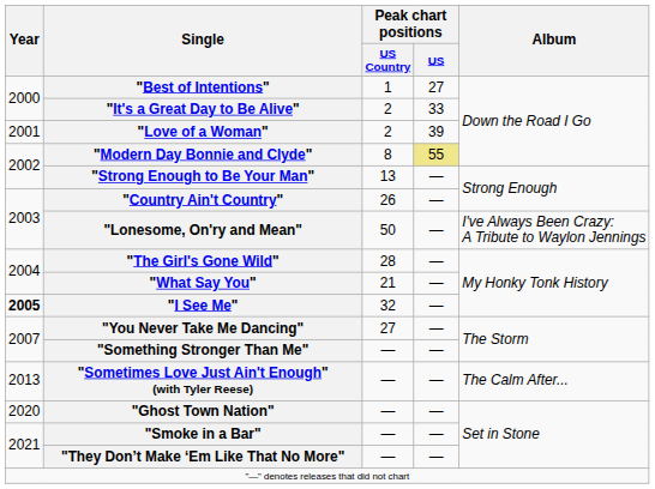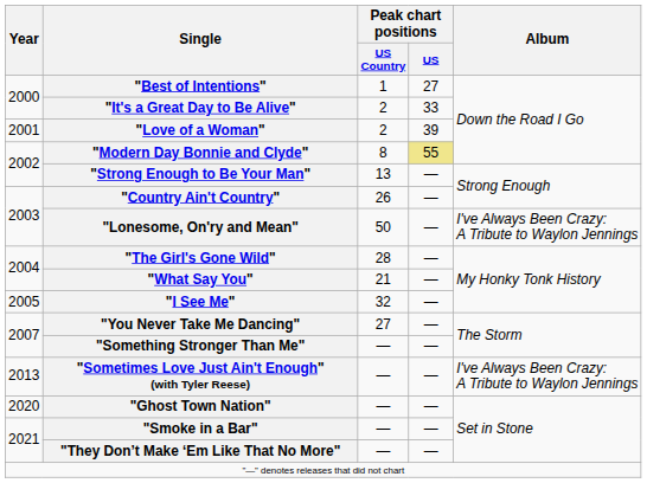 <table class="wikitable plainrowheaders" style="text-align:center;">
 <tr>
 <th rowspan="2">Year</th>
 <th rowspan="2" style="width:22em;">Single</th>
 <th colspan="2">Peak chart<br>positions</th>
 <th rowspan="2">Album</th>
 </tr>
 <tr style="font-size:smaller;">
 <th style="width:45px;"><a href='#'>US Country</a><br></th>
 <th style="width:45px;"><a href='#'>US</a><br></th>
 </tr>
 <tr>
 <td rowspan="2">2000</td>
 <th scope="row">"<a href='#'>Best of Intentions</a>"</th>
 <td>1</td>
 <td>27</td>
 <td style="text-align:left;" rowspan="4"><em>Down the Road I Go</em></td>
 </tr>
 <tr>
 <th scope="row">"<a href='#'>It's a Great Day to Be Alive</a>"</th>
 <td>2</td>
 <td>33</td>
 </tr>
 <tr>
 <td>2001</td>
 <th scope="row">"<a href='#'>Love of a Woman</a>"</th>
 <td>2</td>
 <td>39</td>
 </tr>
 <tr>
 <td rowspan="2">2002</td>
 <th scope="row">"<a href='#'>Modern Day Bonnie and Clyde</a>"</th>
 <td>8</td>
 <td style="background: khaki;">55</td>
 </tr>
 <tr>
 <th scope="row">"<a href='#'>Strong Enough to Be Your Man</a>"</th>
 <td>13</td>
 <td>—</td>
 <td style="text-align:left;" rowspan="2"><em>Strong Enough</em></td>
 </tr>
 <tr>
 <td rowspan="2">2003</td>
 <th scope="row">"<a href='#'>Country Ain't Country</a>"</th>
 <td>26</td>
 <td>—</td>
 </tr>
 <tr>
 <th scope="row">"Lonesome, On'ry and Mean"</th>
 <td>50</td>
 <td>—</td>
 <td style="text-align:left;"><em>I've Always Been Crazy:<br>A Tribute to Waylon Jennings</em></td>
 </tr>
 <tr>
 <td rowspan="2">2004</td>
 <th scope="row">"<a href='#'>The Girl's Gone Wild</a>"</th>
 <td>28</td>
 <td>—</td>
 <td style="text-align:left;" rowspan="3"><em>My Honky Tonk History</em></td>
 </tr>
 <tr>
 <th scope="row">"<a href='#'>What Say You</a>" </th>
 <td>21</td>
 <td>—</td>
 </tr>
 <tr>
-<td><strong>2005</strong></td>
+<td>2005</td>
 <th scope="row">"<a href='#'>I See Me</a>"</th>
 <td>32</td>
 <td>—</td>
 </tr>
 <tr>
 <td rowspan="2">2007</td>
 <th scope="row">"You Never Take Me Dancing"</th>
 <td>27</td>
 <td>—</td>
 <td style="text-align:left;" rowspan="2"><em>The Storm</em></td>
 </tr>
 <tr>
 <th scope="row">"Something Stronger Than Me"</th>
 <td>—</td>
 <td>—</td>
 </tr>
 <tr>
 <td>2013</td>
 <th scope="row">"<a href='#'>Sometimes Love Just Ain't Enough</a>"<br><small>(with Tyler Reese)</small></th>
 <td>—</td>
 <td>—</td>
-<td style="text-align:left;"><em>The Calm After...</em></td>
+<td style="text-align:left;"><em>I've Always Been Crazy:<br>A Tribute to Waylon Jennings</em></td>
 </tr>
 <tr>
 <td>2020</td>
 <th scope="row">"Ghost Town Nation"</th>
 <td>—</td>
 <td>—</td>
 <td style="text-align:left;" rowspan="3"><em>Set in Stone</em></td>
 </tr>
 <tr>
 <td rowspan="2">2021</td>
 <th scope="row">"Smoke in a Bar"</th>
 <td>—</td>
 <td>—</td>
 </tr>
 <tr>
 <th scope="row">"They Don’t Make ‘Em Like That No More"</th>
 <td>—</td>
 <td>—</td>
 </tr>
 <tr>
 <td colspan="5" style="font-size:8pt;">"—" denotes releases that did not chart</td>
 </tr>
 </table>
